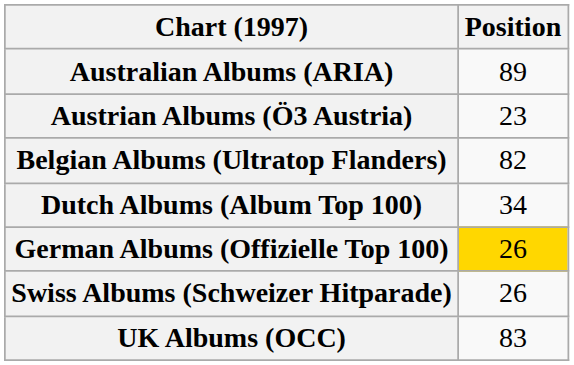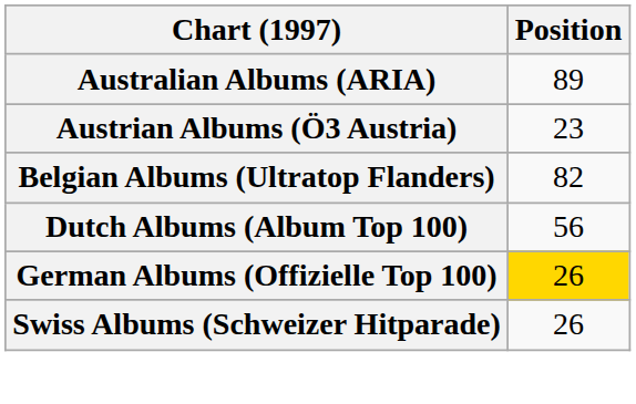 <table class="wikitable sortable plainrowheaders" style="text-align:center;">
 <tr>
 <th scope="col">Chart (1997)</th>
 <th scope="col">Position</th>
 </tr>
 <tr>
 <th scope="row">Australian Albums (ARIA)</th>
 <td>89</td>
 </tr>
 <tr>
 <th scope="row">Austrian Albums (Ö3 Austria)</th>
 <td>23</td>
 </tr>
 <tr>
 <th scope="row">Belgian Albums (Ultratop Flanders)</th>
 <td>82</td>
 </tr>
 <tr>
 <th scope="row">Dutch Albums (Album Top 100)</th>
-<td>34</td>
+<td>56</td>
 </tr>
 <tr>
 <th scope="row">German Albums (Offizielle Top 100)</th>
 <td style="background: gold;">26</td>
 </tr>
 <tr>
 <th scope="row">Swiss Albums (Schweizer Hitparade)</th>
 <td>26</td>
 </tr>
-<tr>
-<th scope="row">UK Albums (OCC)</th>
-<td>83</td>
-</tr>
 </table>
